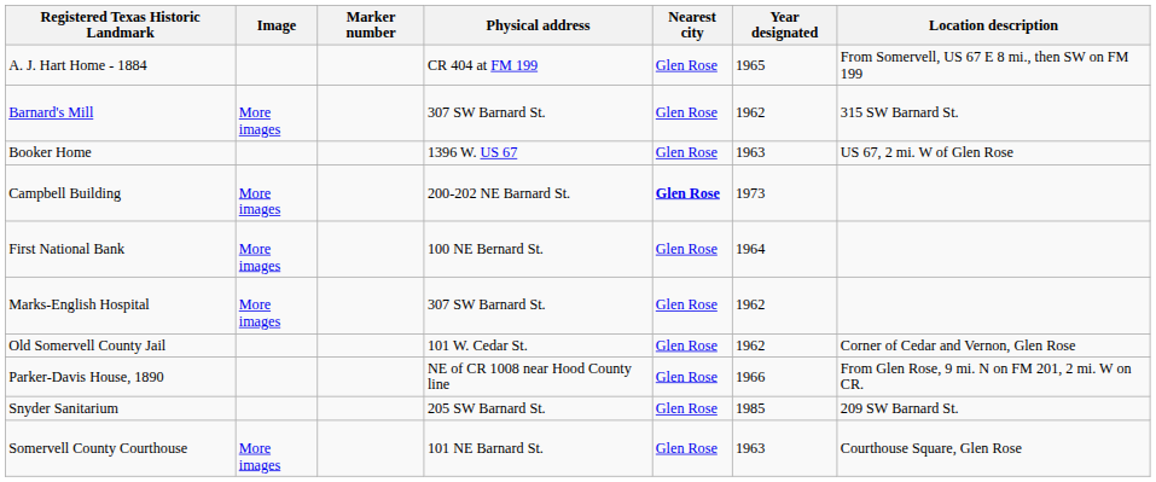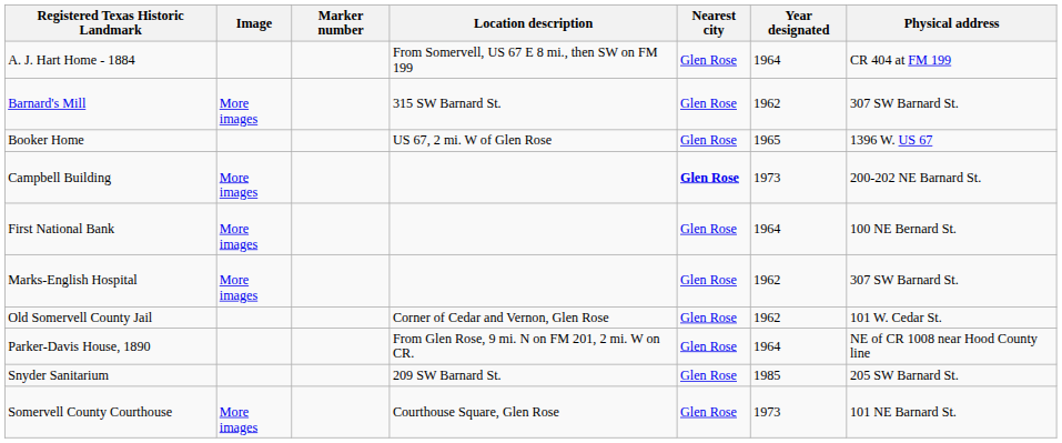 <table class="wikitable sortable">
 <tr>
 <th>Registered Texas Historic Landmark</th>
 <th>Image</th>
 <th>Marker number</th>
-<th>Physical address</th>
+<th>Location description</th>
 <th>Nearest city</th>
 <th>Year designated</th>
-<th>Location description</th>
+<th>Physical address</th>
 </tr>
 <tr>
 <td>A. J. Hart Home - 1884</td>
 <td></td>
 <td></td>
+<td>From Somervell, US 67 E 8 mi., then SW on FM 199</td>
+<td><a href='#'>Glen Rose</a></td>
+<td>1964</td>
 <td>CR 404 at <a href='#'>FM 199</a><br></td>
-<td><a href='#'>Glen Rose</a></td>
-<td>1965</td>
-<td>From Somervell, US 67 E 8 mi., then SW on FM 199</td>
 </tr>
 <tr>
 <td><a href='#'>Barnard's Mill</a></td>
 <td><br> <a href='#'>More images</a></td>
 <td></td>
-<td>307 SW Barnard St.<br></td>
+<td>315 SW Barnard St.</td>
 <td><a href='#'>Glen Rose</a></td>
 <td>1962</td>
-<td>315 SW Barnard St.</td>
+<td>307 SW Barnard St.<br></td>
 </tr>
 <tr>
 <td>Booker Home</td>
 <td></td>
 <td></td>
+<td>US 67, 2 mi. W of Glen Rose</td>
+<td><a href='#'>Glen Rose</a></td>
+<td>1965</td>
 <td>1396 W. <a href='#'>US 67</a><br></td>
-<td><a href='#'>Glen Rose</a></td>
-<td>1963</td>
-<td>US 67, 2 mi. W of Glen Rose</td>
 </tr>
 <tr>
 <td>Campbell Building</td>
 <td><br> <a href='#'>More images</a></td>
 <td></td>
-<td>200-202 NE Barnard St.<br></td>
+<td></td>
 <td><strong><a href='#'>Glen Rose</a></strong></td>
 <td>1973</td>
-<td></td>
+<td>200-202 NE Barnard St.<br></td>
 </tr>
 <tr>
 <td>First National Bank</td>
 <td><br> <a href='#'>More images</a></td>
 <td></td>
-<td>100 NE Bernard St.<br></td>
+<td></td>
 <td><a href='#'>Glen Rose</a></td>
 <td>1964</td>
-<td></td>
+<td>100 NE Bernard St.<br></td>
 </tr>
 <tr>
 <td>Marks-English Hospital</td>
 <td><br> <a href='#'>More images</a></td>
 <td></td>
-<td>307 SW Barnard St.<br></td>
+<td></td>
 <td><a href='#'>Glen Rose</a></td>
 <td>1962</td>
-<td></td>
+<td>307 SW Barnard St.<br></td>
 </tr>
 <tr>
 <td>Old Somervell County Jail</td>
 <td></td>
 <td></td>
-<td>101 W. Cedar St.<br></td>
+<td>Corner of Cedar and Vernon, Glen Rose</td>
 <td><a href='#'>Glen Rose</a></td>
 <td>1962</td>
-<td>Corner of Cedar and Vernon, Glen Rose</td>
+<td>101 W. Cedar St.<br></td>
 </tr>
 <tr>
 <td>Parker-Davis House, 1890</td>
 <td></td>
 <td></td>
+<td>From Glen Rose, 9 mi. N on FM 201, 2 mi. W on CR.</td>
+<td><a href='#'>Glen Rose</a></td>
+<td>1964</td>
 <td>NE of CR 1008 near Hood County line<br></td>
-<td><a href='#'>Glen Rose</a></td>
-<td>1966</td>
-<td>From Glen Rose, 9 mi. N on FM 201, 2 mi. W on CR.</td>
 </tr>
 <tr>
 <td>Snyder Sanitarium</td>
 <td></td>
 <td></td>
-<td>205 SW Barnard St.<br></td>
+<td>209 SW Barnard St.</td>
 <td><a href='#'>Glen Rose</a></td>
 <td>1985</td>
-<td>209 SW Barnard St.</td>
+<td>205 SW Barnard St.<br></td>
 </tr>
 <tr>
 <td>Somervell County Courthouse</td>
 <td><br> <a href='#'>More images</a></td>
 <td></td>
+<td>Courthouse Square, Glen Rose</td>
+<td><a href='#'>Glen Rose</a></td>
+<td>1973</td>
 <td>101 NE Barnard St.<br></td>
-<td><a href='#'>Glen Rose</a></td>
-<td>1963</td>
-<td>Courthouse Square, Glen Rose</td>
 </tr>
 </table>
